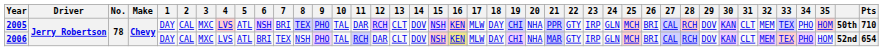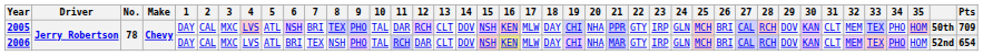 <table class="wikitable" style="text-align:center; font-size:75%">
 <tr>
 <th>Year</th>
 <th>Driver</th>
 <th>No.</th>
 <th>Make</th>
 <th>1</th>
 <th>2</th>
 <th>3</th>
 <th>4</th>
 <th>5</th>
 <th>6</th>
 <th>7</th>
 <th>8</th>
 <th>9</th>
 <th>10</th>
 <th>11</th>
 <th>12</th>
 <th>13</th>
 <th>14</th>
 <th>15</th>
 <th>16</th>
 <th>17</th>
 <th>18</th>
 <th>19</th>
 <th>20</th>
 <th>21</th>
 <th>22</th>
 <th>23</th>
 <th>24</th>
 <th>25</th>
 <th>26</th>
 <th>27</th>
 <th>28</th>
 <th>29</th>
 <th>30</th>
 <th>31</th>
 <th>32</th>
 <th>33</th>
 <th>34</th>
 <th>35</th>
 <th></th>
 <th>Pts</th>
 </tr>
 <tr>
 <th><a href='#'>2005</a></th>
 <th rowspan=2><a href='#'>Jerry Robertson</a></th>
 <th rowspan=2>78</th>
 <th rowspan=2><a href='#'>Chevy</a></th>
 <td><a href='#'>DAY</a></td>
 <td><a href='#'>CAL</a></td>
 <td><a href='#'>MXC</a></td>
 <td style="background:#FFCFCF;"><a href='#'>LVS</a><br></td>
 <td><a href='#'>ATL</a></td>
 <td style="background:#EFCFFF;"><a href='#'>NSH</a><br></td>
 <td><a href='#'>BRI</a></td>
 <td style="background:#CFCFFF;"><a href='#'>TEX</a><br></td>
 <td style="background:#CFCFFF;"><a href='#'>PHO</a><br></td>
 <td><a href='#'>TAL</a></td>
 <td><a href='#'>DAR</a></td>
 <td style="background:#EFCFFF;"><a href='#'>RCH</a><br></td>
 <td><a href='#'>CLT</a></td>
 <td><a href='#'>DOV</a></td>
 <td style="background:#EFCFFF;"><a href='#'>NSH</a><br></td>
 <td style="background:#FFCFCF;"><a href='#'>KEN</a><br></td>
 <td><a href='#'>MLW</a></td>
 <td><a href='#'>DAY</a></td>
 <td style="background:#CFCFFF;"><a href='#'>CHI</a><br></td>
 <td><a href='#'>NHA</a></td>
 <td style="background:#CFCFFF;"><a href='#'>PPR</a><br></td>
 <td><a href='#'>GTY</a></td>
 <td><a href='#'>IRP</a></td>
 <td><a href='#'>GLN</a></td>
 <td style="background:#FFCFCF;"><a href='#'>MCH</a><br></td>
 <td><a href='#'>BRI</a></td>
 <td style="background:#CFCFFF;"><a href='#'>CAL</a><br></td>
 <td style="background:#FFCFCF;"><a href='#'>RCH</a><br></td>
 <td><a href='#'>DOV</a></td>
 <td style="background:#EFCFFF;"><a href='#'>KAN</a><br></td>
 <td><a href='#'>CLT</a></td>
 <td><a href='#'>MEM</a></td>
 <td style="background:#CFCFFF;"><a href='#'>TEX</a><br></td>
 <td><a href='#'>PHO</a></td>
 <td style="background:#FFCFCF;"><a href='#'>HOM</a><br></td>
 <th>50th</th>
-<th>710</th>
+<th>709</th>
 </tr>
 <tr>
 <th><a href='#'>2006</a></th>
 <td><a href='#'>DAY</a></td>
 <td><a href='#'>CAL</a></td>
 <td><a href='#'>MXC</a></td>
 <td><a href='#'>LVS</a></td>
 <td><a href='#'>ATL</a></td>
 <td><a href='#'>BRI</a></td>
 <td><a href='#'>TEX</a></td>
 <td><a href='#'>NSH</a></td>
 <td style="background:#EFCFFF;"><a href='#'>PHO</a><br></td>
 <td><a href='#'>TAL</a></td>
 <td style="background:#CFCFFF;"><a href='#'>RCH</a><br></td>
 <td><a href='#'>DAR</a></td>
 <td><a href='#'>CLT</a></td>
 <td><a href='#'>DOV</a></td>
 <td style="background:#FFCFCF;"><a href='#'>NSH</a><br></td>
 <td style="background: khaki;"><a href='#'>KEN</a></td>
 <td><a href='#'>MLW</a></td>
 <td><a href='#'>DAY</a></td>
 <td style="background:#EFCFFF;"><a href='#'>CHI</a><br></td>
 <td><a href='#'>NHA</a></td>
 <td style="background:#CFCFFF;"><a href='#'>MAR</a><br></td>
 <td><a href='#'>GTY</a></td>
 <td><a href='#'>IRP</a></td>
 <td><a href='#'>GLN</a></td>
 <td style="background:#FFCFCF;"><a href='#'>MCH</a><br></td>
 <td><a href='#'>BRI</a></td>
 <td style="background:#CFCFFF;"><a href='#'>CAL</a><br></td>
 <td style="background:#CFCFFF;"><a href='#'>RCH</a><br></td>
 <td><a href='#'>DOV</a></td>
 <td style="background:#EFCFFF;"><a href='#'>KAN</a><br></td>
 <td><a href='#'>CLT</a></td>
 <td style="background:#EFCFFF;"><a href='#'>MEM</a><br></td>
 <td style="background:#FFCFCF;"><a href='#'>TEX</a><br></td>
 <td style="background:#EFCFFF;"><a href='#'>PHO</a><br></td>
 <td><a href='#'>HOM</a></td>
 <th>52nd</th>
 <th>654</th>
 </tr>
 </table>
